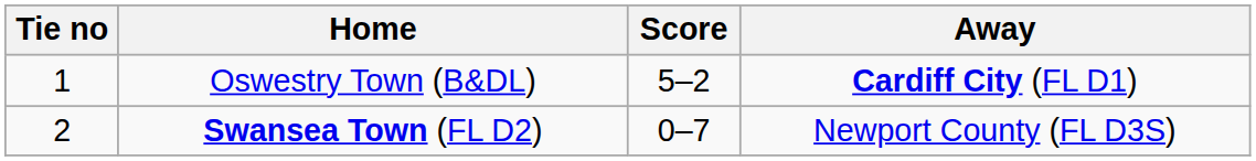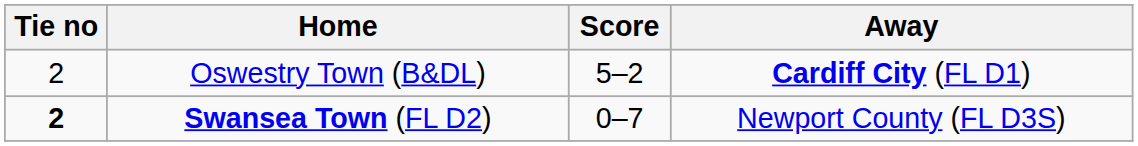 <table class="wikitable" style="text-align:center">
 <tr>
 <th width=50>Tie no</th>
 <th width=250>Home</th>
 <th width=50>Score</th>
 <th width=250>Away</th>
 </tr>
 <tr>
-<td>1</td>
+<td>2</td>
 <td><a href='#'>Oswestry Town</a> (<a href='#'>B&DL</a>)</td>
 <td>5–2</td>
 <td><strong><a href='#'>Cardiff City</a></strong> (<a href='#'>FL D1</a>)</td>
 </tr>
 <tr>
-<td>2</td>
+<td><strong>2</strong></td>
 <td><strong><a href='#'>Swansea Town</a></strong> (<a href='#'>FL D2</a>)</td>
 <td>0–7</td>
 <td><a href='#'>Newport County</a> (<a href='#'>FL D3S</a>)</td>
 </tr>
 </table>
